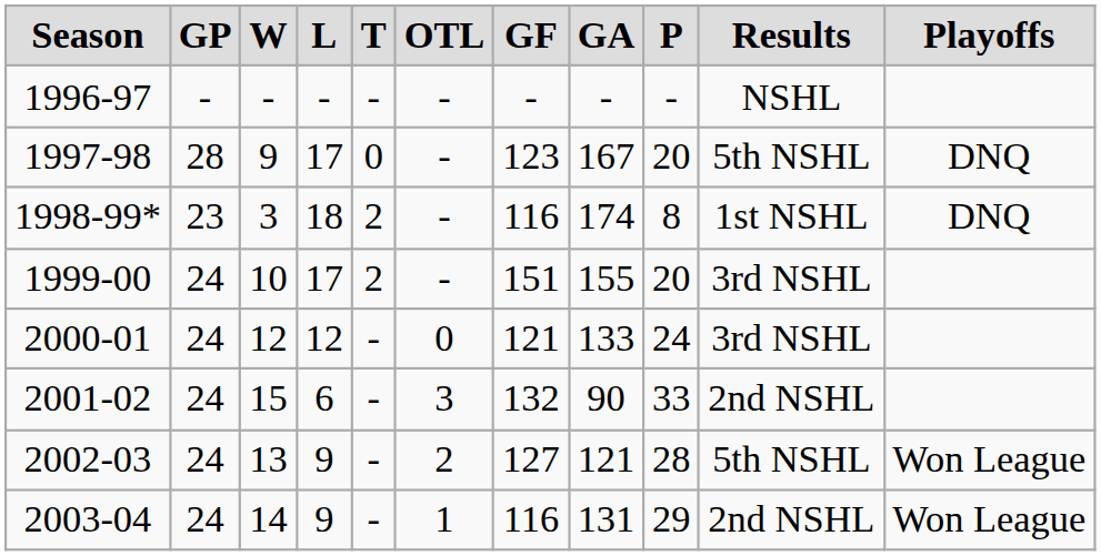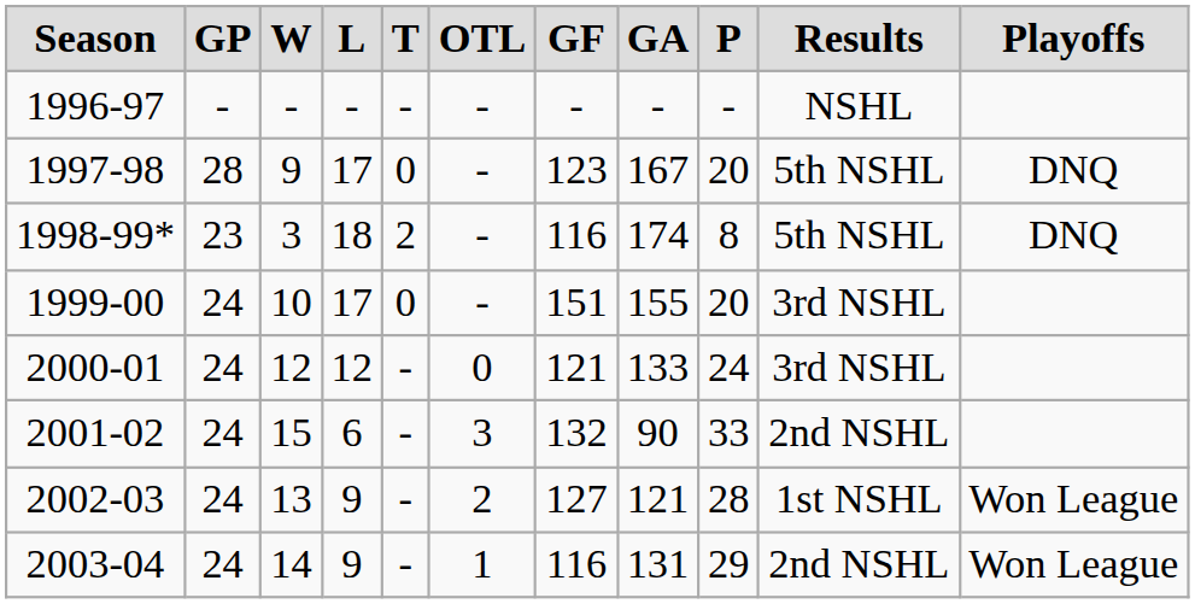 <table class="wikitable">
 <tr align="center"  bgcolor="#dddddd">
 <td><strong>Season</strong></td>
 <td><strong>GP</strong></td>
 <td><strong>W</strong></td>
 <td><strong>L</strong></td>
 <td><strong>T</strong></td>
 <td><strong>OTL</strong></td>
 <td><strong>GF</strong></td>
 <td><strong>GA</strong></td>
 <td><strong>P</strong></td>
 <td><strong>Results</strong></td>
 <td><strong>Playoffs</strong></td>
 </tr>
 <tr align="center">
 <td>1996-97</td>
 <td>-</td>
 <td>-</td>
 <td>-</td>
 <td>-</td>
 <td>-</td>
 <td>-</td>
 <td>-</td>
 <td>-</td>
 <td>NSHL</td>
 <td></td>
 </tr>
 <tr align="center">
 <td>1997-98</td>
 <td>28</td>
 <td>9</td>
 <td>17</td>
 <td>0</td>
 <td>-</td>
 <td>123</td>
 <td>167</td>
 <td>20</td>
 <td>5th NSHL</td>
 <td>DNQ</td>
 </tr>
 <tr align="center">
 <td>1998-99*</td>
 <td>23</td>
 <td>3</td>
 <td>18</td>
 <td>2</td>
 <td>-</td>
 <td>116</td>
 <td>174</td>
 <td>8</td>
-<td>1st NSHL</td>
+<td>5th NSHL</td>
 <td>DNQ</td>
 </tr>
 <tr align="center">
 <td>1999-00</td>
 <td>24</td>
 <td>10</td>
 <td>17</td>
-<td>2</td>
+<td>0</td>
 <td>-</td>
 <td>151</td>
 <td>155</td>
 <td>20</td>
 <td>3rd NSHL</td>
 <td></td>
 </tr>
 <tr align="center">
 <td>2000-01</td>
 <td>24</td>
 <td>12</td>
 <td>12</td>
 <td>-</td>
 <td>0</td>
 <td>121</td>
 <td>133</td>
 <td>24</td>
 <td>3rd NSHL</td>
 <td></td>
 </tr>
 <tr align="center">
 <td>2001-02</td>
 <td>24</td>
 <td>15</td>
 <td>6</td>
 <td>-</td>
 <td>3</td>
 <td>132</td>
 <td>90</td>
 <td>33</td>
 <td>2nd NSHL</td>
 <td></td>
 </tr>
 <tr align="center">
 <td>2002-03</td>
 <td>24</td>
 <td>13</td>
 <td>9</td>
 <td>-</td>
 <td>2</td>
 <td>127</td>
 <td>121</td>
 <td>28</td>
-<td>5th NSHL</td>
+<td>1st NSHL</td>
 <td>Won League</td>
 </tr>
 <tr align="center">
 <td>2003-04</td>
 <td>24</td>
 <td>14</td>
 <td>9</td>
 <td>-</td>
 <td>1</td>
 <td>116</td>
 <td>131</td>
 <td>29</td>
 <td>2nd NSHL</td>
 <td>Won League</td>
 </tr>
 </table>
